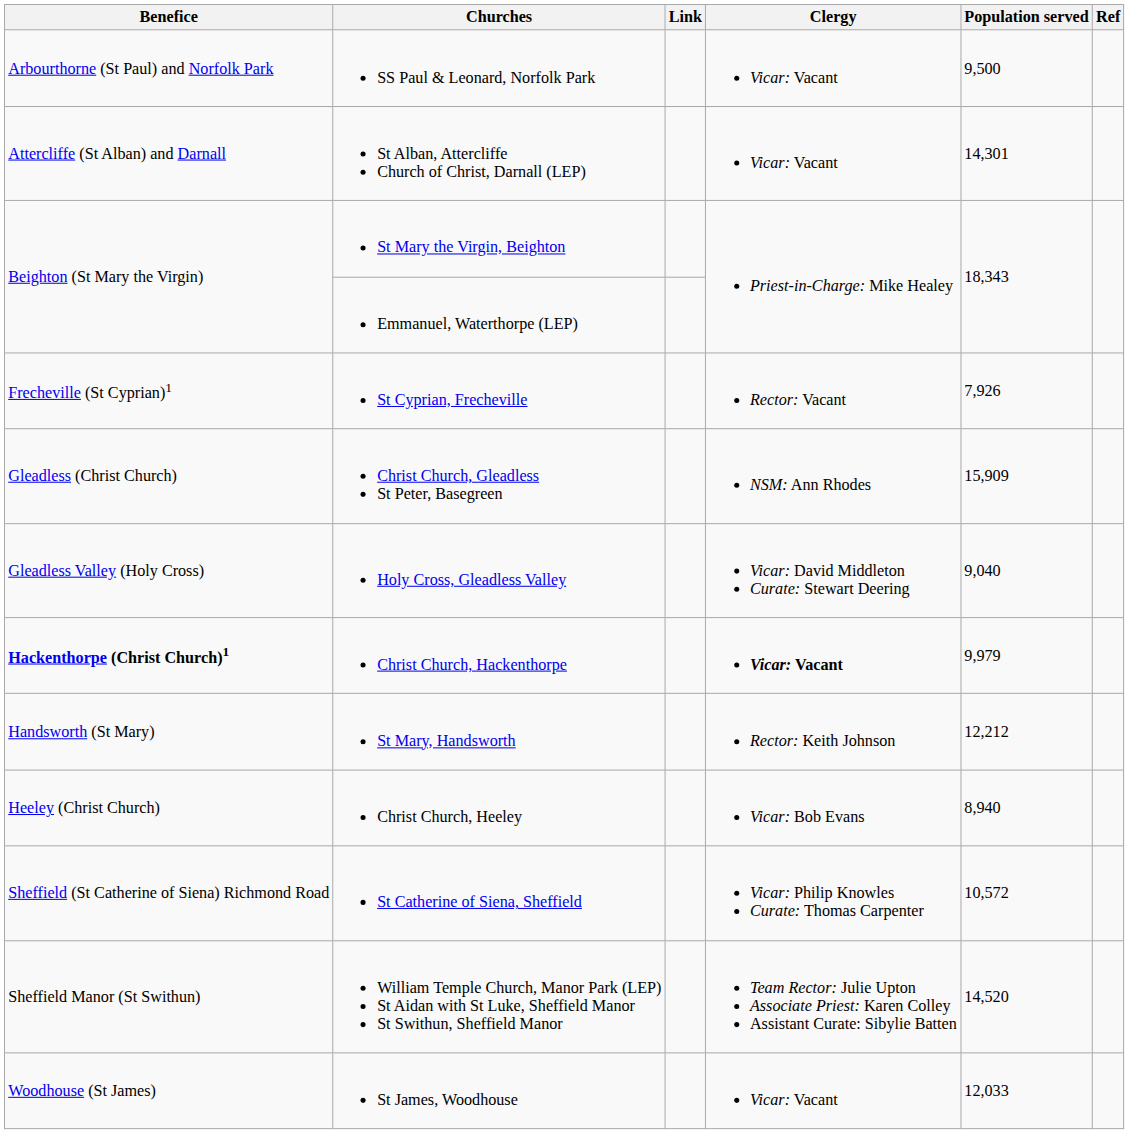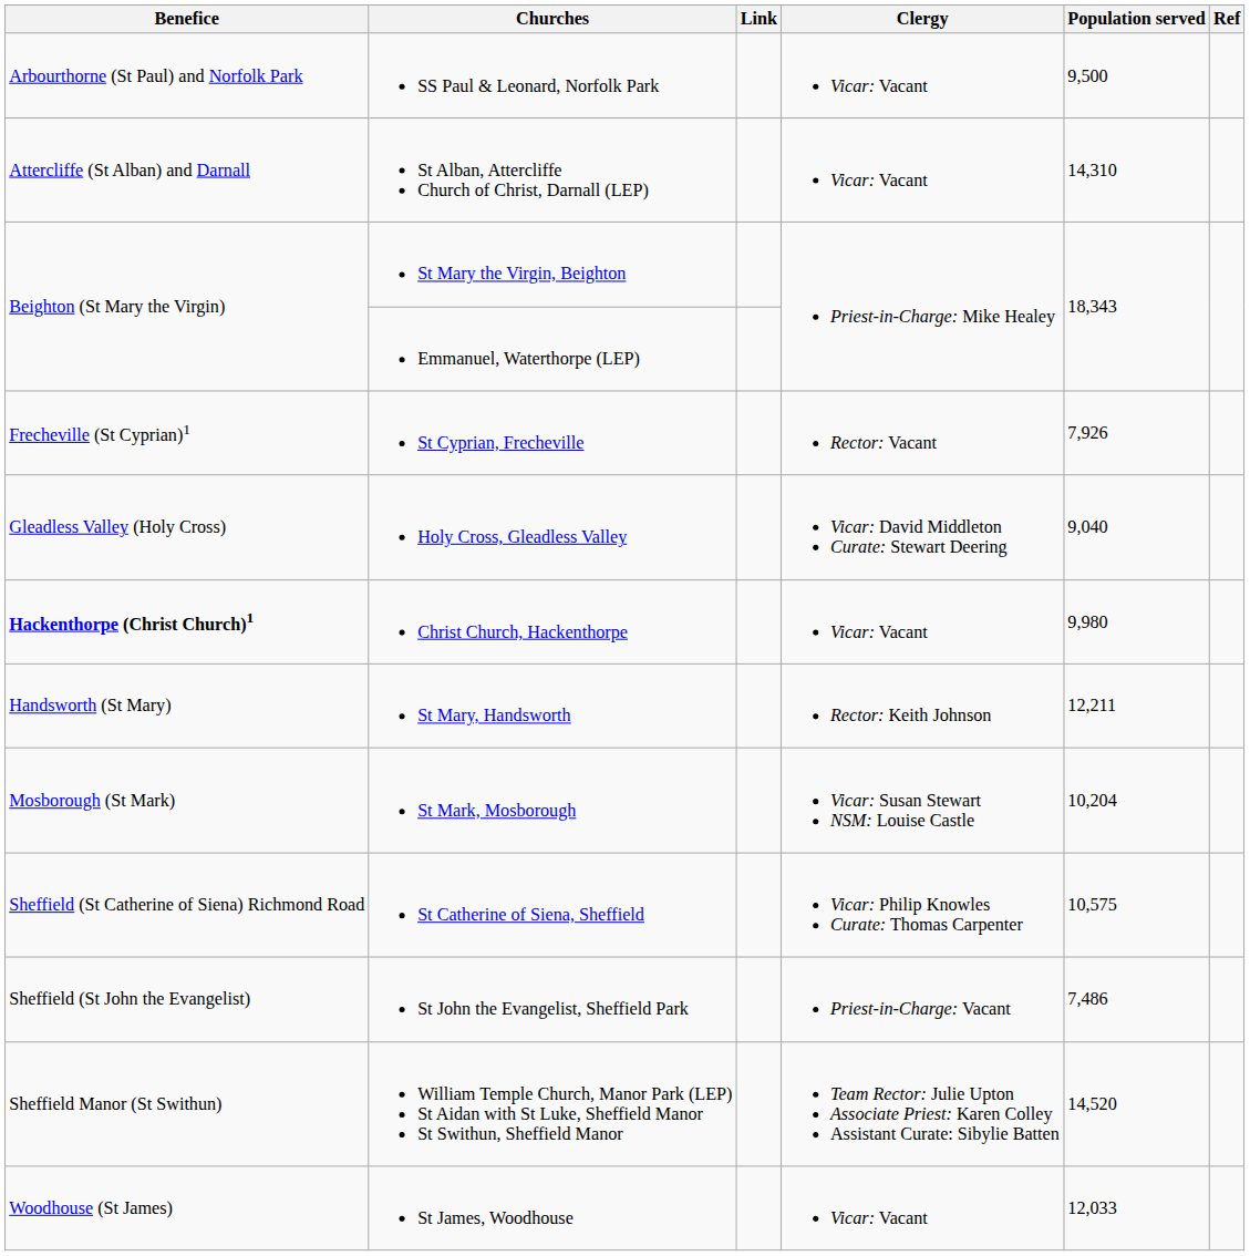 <table class="wikitable">
 <tr>
 <th>Benefice</th>
 <th>Churches</th>
 <th>Link</th>
 <th>Clergy</th>
 <th>Population served</th>
 <th>Ref</th>
 </tr>
 <tr>
 <td><a href='#'>Arbourthorne</a> (St Paul) and <a href='#'>Norfolk Park</a></td>
 <td><br><ul><li>SS Paul & Leonard, Norfolk Park</li></ul></td>
 <td></td>
 <td><br><ul><li><em>Vicar:</em> Vacant</li></ul></td>
 <td>9,500</td>
 <td></td>
 </tr>
 <tr>
 <td><a href='#'>Attercliffe</a> (St Alban) and <a href='#'>Darnall</a></td>
 <td><br><ul><li>St Alban, Attercliffe</li><li>Church of Christ, Darnall (LEP)</li></ul></td>
 <td></td>
 <td><br><ul><li><em>Vicar:</em> Vacant</li></ul></td>
-<td>14,301</td>
+<td>14,310</td>
 <td></td>
 </tr>
 <tr>
 <td rowspan="2"><a href='#'>Beighton</a> (St Mary the Virgin)</td>
 <td><br><ul><li><a href='#'>St Mary the Virgin, Beighton</a></li></ul></td>
 <td></td>
 <td rowspan="2"><br><ul><li><em>Priest-in-Charge:</em> Mike Healey</li></ul></td>
 <td rowspan="2">18,343</td>
 <td rowspan="2"></td>
 </tr>
 <tr>
 <td><br><ul><li>Emmanuel, Waterthorpe (LEP)</li></ul></td>
 <td></td>
 </tr>
 <tr>
 <td><a href='#'>Frecheville</a> (St Cyprian)<sup>1</sup></td>
 <td><br><ul><li><a href='#'>St Cyprian, Frecheville</a></li></ul></td>
 <td></td>
 <td><br><ul><li><em>Rector:</em> Vacant</li></ul></td>
 <td>7,926</td>
 <td></td>
 </tr>
 <tr>
-<td><a href='#'>Gleadless</a> (Christ Church)</td>
-<td><br><ul><li><a href='#'>Christ Church, Gleadless</a></li><li>St Peter, Basegreen</li></ul></td>
-<td></td>
-<td><br><ul><li><em>NSM:</em> Ann Rhodes</li></ul></td>
-<td>15,909</td>
-<td></td>
-</tr>
-<tr>
 <td><a href='#'>Gleadless Valley</a> (Holy Cross)</td>
 <td><br><ul><li><a href='#'>Holy Cross, Gleadless Valley</a></li></ul></td>
 <td></td>
 <td><br><ul><li><em>Vicar:</em> David Middleton</li><li><em>Curate:</em> Stewart Deering</li></ul></td>
 <td>9,040</td>
 <td></td>
 </tr>
 <tr>
 <td><strong><a href='#'>Hackenthorpe</a> (Christ Church)<sup>1</sup></strong></td>
 <td><br><ul><li><a href='#'>Christ Church, Hackenthorpe</a></li></ul></td>
 <td></td>
-<td><strong><br><ul><li><em>Vicar:</em> Vacant</li></ul></strong></td>
-<td>9,979</td>
+<td><br><ul><li><em>Vicar:</em> Vacant</li></ul></td>
+<td>9,980</td>
 <td></td>
 </tr>
 <tr>
 <td><a href='#'>Handsworth</a> (St Mary)</td>
 <td><br><ul><li><a href='#'>St Mary, Handsworth</a></li></ul></td>
 <td></td>
 <td><br><ul><li><em>Rector:</em> Keith Johnson</li></ul></td>
-<td>12,212</td>
+<td>12,211</td>
 <td></td>
 </tr>
 <tr>
-<td><a href='#'>Heeley</a> (Christ Church)</td>
-<td><br><ul><li>Christ Church, Heeley</li></ul></td>
+<td><a href='#'>Mosborough</a> (St Mark)</td>
+<td><br><ul><li><a href='#'>St Mark, Mosborough</a></li></ul></td>
 <td></td>
-<td><br><ul><li><em>Vicar:</em> Bob Evans</li></ul></td>
-<td>8,940</td>
+<td><br><ul><li><em>Vicar:</em> Susan Stewart</li><li><em>NSM:</em> Louise Castle</li></ul></td>
+<td>10,204</td>
 <td></td>
 </tr>
 <tr>
 <td><a href='#'>Sheffield</a> (St Catherine of Siena) Richmond Road</td>
 <td><br><ul><li><a href='#'>St Catherine of Siena, Sheffield</a></li></ul></td>
 <td></td>
 <td><br><ul><li><em>Vicar:</em> Philip Knowles</li><li><em>Curate:</em> Thomas Carpenter</li></ul></td>
-<td>10,572</td>
+<td>10,575</td>
+<td></td>
+</tr>
+<tr>
+<td>Sheffield (St John the Evangelist)</td>
+<td><br><ul><li>St John the Evangelist, Sheffield Park</li></ul></td>
+<td></td>
+<td><br><ul><li><em>Priest-in-Charge:</em> Vacant</li></ul></td>
+<td>7,486</td>
 <td></td>
 </tr>
 <tr>
 <td>Sheffield Manor (St Swithun)</td>
 <td><br><ul><li>William Temple Church, Manor Park (LEP)</li><li>St Aidan with St Luke, Sheffield Manor</li><li>St Swithun, Sheffield Manor</li></ul></td>
 <td></td>
 <td><br><ul><li><em>Team Rector:</em> Julie Upton</li><li><em>Associate Priest:</em> Karen Colley</li><li>Assistant Curate: Sibylie Batten</li></ul></td>
 <td>14,520</td>
 <td></td>
 </tr>
 <tr>
 <td><a href='#'>Woodhouse</a> (St James)</td>
 <td><br><ul><li>St James, Woodhouse</li></ul></td>
 <td></td>
 <td><br><ul><li><em>Vicar:</em> Vacant</li></ul></td>
 <td>12,033</td>
 <td></td>
 </tr>
 </table>
